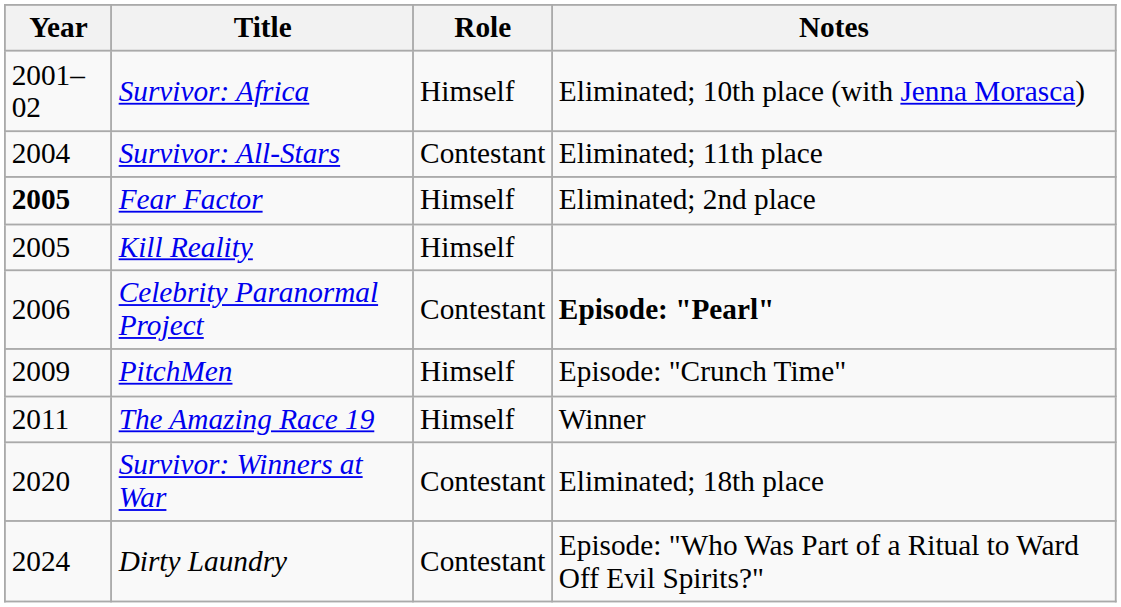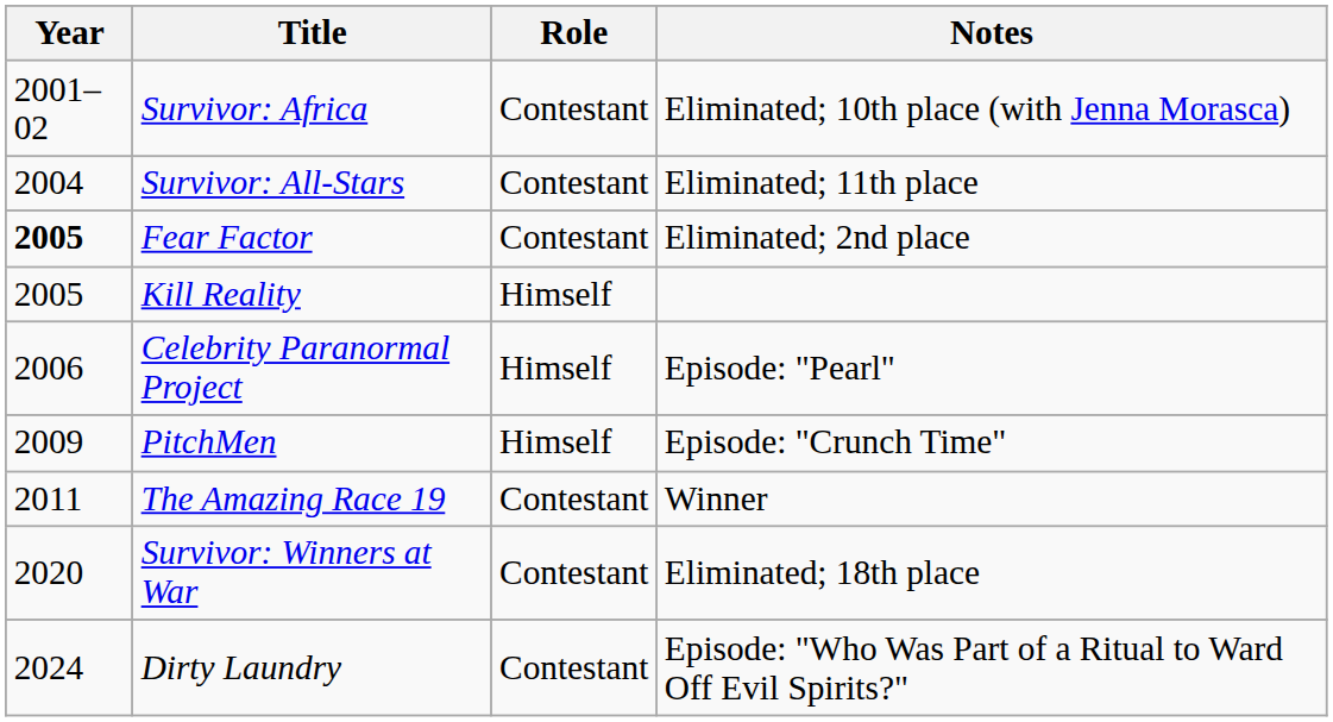 <table class="wikitable sortable">
 <tr>
 <th>Year</th>
 <th>Title</th>
 <th>Role</th>
 <th class="unsortable">Notes</th>
 </tr>
 <tr>
 <td>2001–02</td>
 <td><em><a href='#'>Survivor: Africa</a></em></td>
-<td>Himself</td>
+<td>Contestant</td>
 <td>Eliminated; 10th place (with <a href='#'>Jenna Morasca</a>)</td>
 </tr>
 <tr>
 <td>2004</td>
 <td><em><a href='#'>Survivor: All-Stars</a></em></td>
 <td>Contestant</td>
 <td>Eliminated; 11th place</td>
 </tr>
 <tr>
 <td><strong>2005</strong></td>
 <td><em><a href='#'>Fear Factor</a></em></td>
-<td>Himself</td>
+<td>Contestant</td>
 <td>Eliminated; 2nd place</td>
 </tr>
 <tr>
 <td>2005</td>
 <td><em><a href='#'>Kill Reality</a></em></td>
 <td>Himself</td>
 <td></td>
 </tr>
 <tr>
 <td>2006</td>
 <td><em><a href='#'>Celebrity Paranormal Project</a></em></td>
-<td>Contestant</td>
-<td><strong>Episode: "Pearl"</strong></td>
+<td>Himself</td>
+<td>Episode: "Pearl"</td>
 </tr>
 <tr>
 <td>2009</td>
 <td><em><a href='#'>PitchMen</a></em></td>
 <td>Himself</td>
 <td>Episode: "Crunch Time"</td>
 </tr>
 <tr>
 <td>2011</td>
 <td><em><a href='#'>The Amazing Race 19</a></em></td>
-<td>Himself</td>
+<td>Contestant</td>
 <td>Winner</td>
 </tr>
 <tr>
 <td>2020</td>
 <td><em><a href='#'>Survivor: Winners at War</a></em></td>
 <td>Contestant</td>
 <td>Eliminated; 18th place</td>
 </tr>
 <tr>
 <td>2024</td>
 <td><em>Dirty Laundry</em></td>
 <td>Contestant</td>
 <td>Episode: "Who Was Part of a Ritual to Ward Off Evil Spirits?"</td>
 </tr>
 </table>
